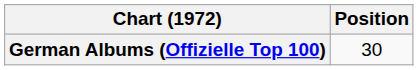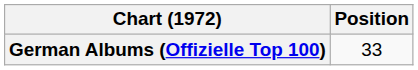 <table class="wikitable plainrowheaders" style="text-align:center">
 <tr>
 <th scope="col">Chart (1972)</th>
 <th scope="col">Position</th>
 </tr>
 <tr>
 <th scope="row">German Albums (<a href='#'>Offizielle Top 100</a>)</th>
-<td>30</td>
+<td>33</td>
 </tr>
 </table>
